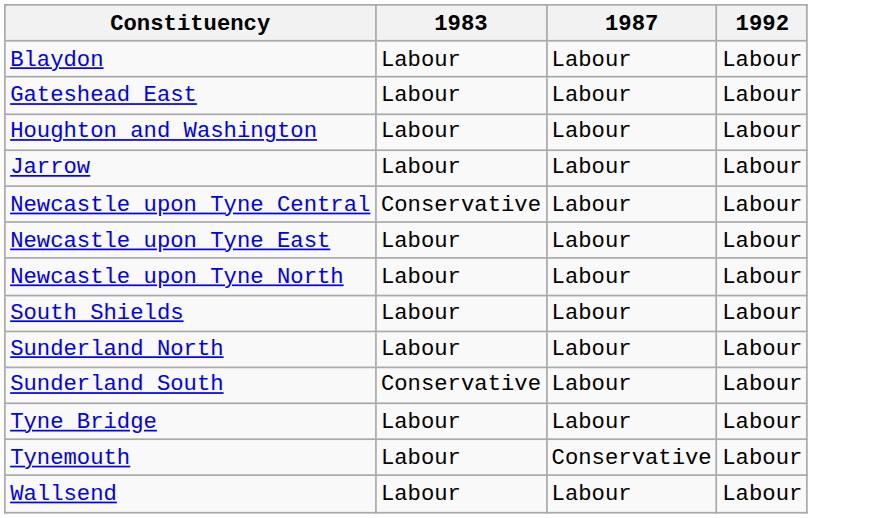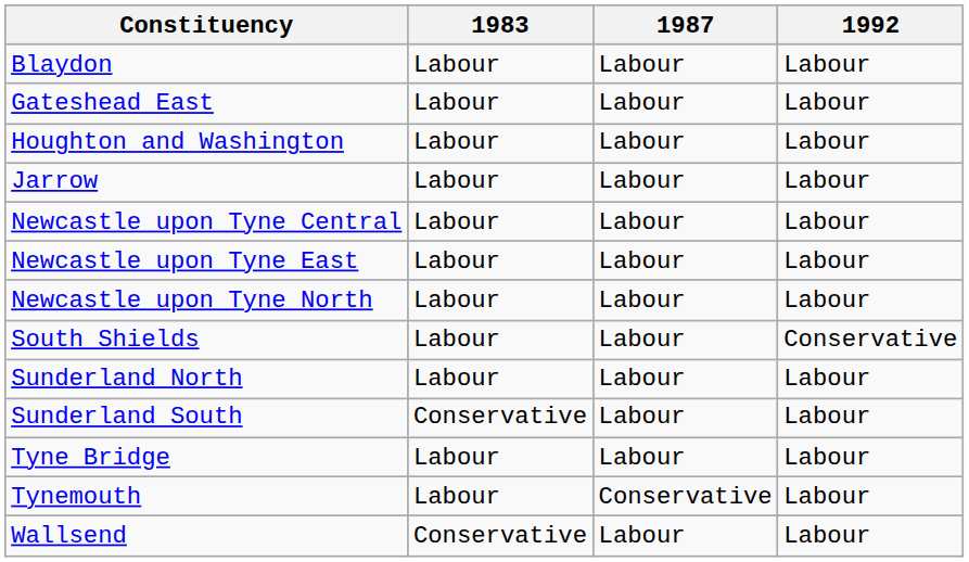 <table class="wikitable">
 <tr>
 <th>Constituency</th>
 <th>1983</th>
 <th>1987</th>
 <th>1992</th>
 </tr>
 <tr>
 <td><a href='#'>Blaydon</a></td>
 <td bgcolor=>Labour</td>
 <td bgcolor=>Labour</td>
 <td bgcolor=>Labour</td>
 </tr>
 <tr>
 <td><a href='#'>Gateshead East</a></td>
 <td bgcolor=>Labour</td>
 <td bgcolor=>Labour</td>
 <td bgcolor=>Labour</td>
 </tr>
 <tr>
 <td><a href='#'>Houghton and Washington</a></td>
 <td bgcolor=>Labour</td>
 <td bgcolor=>Labour</td>
 <td bgcolor=>Labour</td>
 </tr>
 <tr>
 <td><a href='#'>Jarrow</a></td>
 <td bgcolor=>Labour</td>
 <td bgcolor=>Labour</td>
 <td bgcolor=>Labour</td>
 </tr>
 <tr>
 <td><a href='#'>Newcastle upon Tyne Central</a></td>
-<td bgcolor=>Conservative</td>
+<td bgcolor=>Labour</td>
 <td bgcolor=>Labour</td>
 <td bgcolor=>Labour</td>
 </tr>
 <tr>
 <td><a href='#'>Newcastle upon Tyne East</a></td>
 <td bgcolor=>Labour</td>
 <td bgcolor=>Labour</td>
 <td bgcolor=>Labour</td>
 </tr>
 <tr>
 <td><a href='#'>Newcastle upon Tyne North</a></td>
 <td bgcolor=>Labour</td>
 <td bgcolor=>Labour</td>
 <td bgcolor=>Labour</td>
 </tr>
 <tr>
 <td><a href='#'>South Shields</a></td>
 <td bgcolor=>Labour</td>
 <td bgcolor=>Labour</td>
-<td bgcolor=>Labour</td>
+<td bgcolor=>Conservative</td>
 </tr>
 <tr>
 <td><a href='#'>Sunderland North</a></td>
 <td bgcolor=>Labour</td>
 <td bgcolor=>Labour</td>
 <td bgcolor=>Labour</td>
 </tr>
 <tr>
 <td><a href='#'>Sunderland South</a></td>
 <td bgcolor=>Conservative</td>
 <td bgcolor=>Labour</td>
 <td bgcolor=>Labour</td>
 </tr>
 <tr>
 <td><a href='#'>Tyne Bridge</a></td>
 <td bgcolor=>Labour</td>
 <td bgcolor=>Labour</td>
 <td bgcolor=>Labour</td>
 </tr>
 <tr>
 <td><a href='#'>Tynemouth</a></td>
 <td bgcolor=>Labour</td>
 <td bgcolor=>Conservative</td>
 <td bgcolor=>Labour</td>
 </tr>
 <tr>
 <td><a href='#'>Wallsend</a></td>
-<td bgcolor=>Labour</td>
+<td bgcolor=>Conservative</td>
 <td bgcolor=>Labour</td>
 <td bgcolor=>Labour</td>
 </tr>
 </table>
